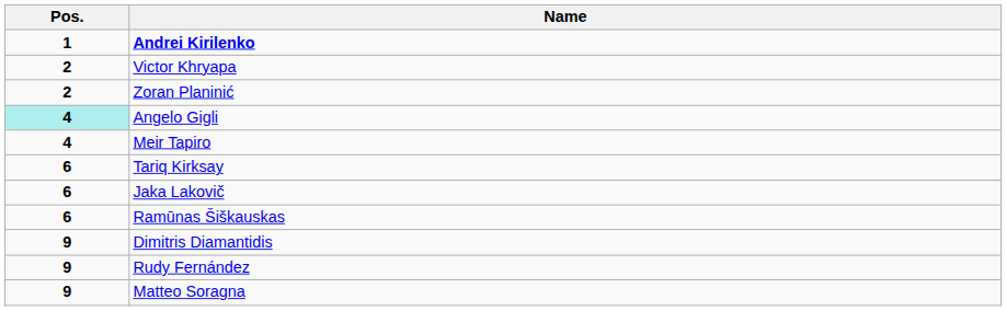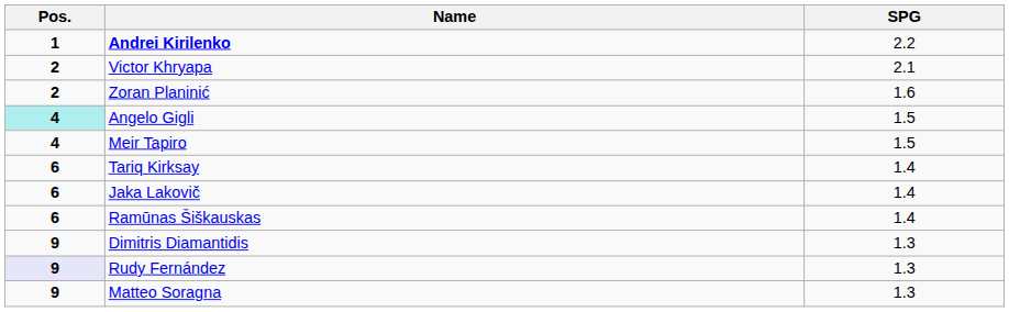 <table class=wikitable width="80%">
 <tr>
 <th width="10%">Pos.</th>
 <th width="70%">Name</th>
+<th width="20%">SPG</th>
 </tr>
 <tr>
 <td align=center><strong>1</strong></td>
 <td> <strong><a href='#'>Andrei Kirilenko</a></strong></td>
+<td align=center>2.2</td>
 </tr>
 <tr>
 <td align=center><strong>2</strong></td>
 <td> <a href='#'>Victor Khryapa</a></td>
+<td align=center>2.1</td>
 </tr>
 <tr>
 <td align=center><strong>2</strong></td>
 <td> <a href='#'>Zoran Planinić</a></td>
+<td align=center>1.6</td>
 </tr>
 <tr>
 <td align=center style="background: paleturquoise;"><strong>4</strong></td>
 <td> <a href='#'>Angelo Gigli</a></td>
+<td align=center>1.5</td>
 </tr>
 <tr>
 <td align=center><strong>4</strong></td>
 <td> <a href='#'>Meir Tapiro</a></td>
+<td align=center>1.5</td>
 </tr>
 <tr>
 <td align=center><strong>6</strong></td>
 <td> <a href='#'>Tariq Kirksay</a></td>
+<td align=center>1.4</td>
 </tr>
 <tr>
 <td align=center><strong>6</strong></td>
 <td> <a href='#'>Jaka Lakovič</a></td>
+<td align=center>1.4</td>
 </tr>
 <tr>
 <td align=center><strong>6</strong></td>
 <td> <a href='#'>Ramūnas Šiškauskas</a></td>
+<td align=center>1.4</td>
 </tr>
 <tr>
 <td align=center><strong>9</strong></td>
 <td> <a href='#'>Dimitris Diamantidis</a></td>
+<td align=center>1.3</td>
 </tr>
 <tr>
-<td align=center><strong>9</strong></td>
+<td align=center style="background: lavender;"><strong>9</strong></td>
 <td> <a href='#'>Rudy Fernández</a></td>
+<td align=center>1.3</td>
 </tr>
 <tr>
 <td align=center><strong>9</strong></td>
 <td> <a href='#'>Matteo Soragna</a></td>
+<td align=center>1.3</td>
 </tr>
 </table>
